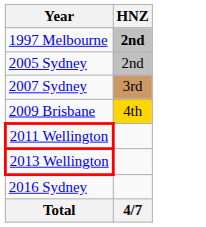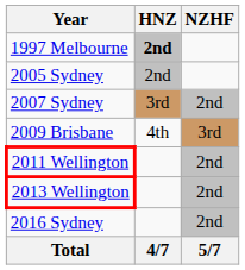 <table class="wikitable" style="text-align: center;">
 <tr>
 <th>Year</th>
 <th>HNZ</th>
+<th>NZHF</th>
 </tr>
 <tr>
 <td align=left> <a href='#'>1997 Melbourne</a></td>
 <td bgcolor=silver><strong>2nd</strong></td>
+<td></td>
 </tr>
 <tr>
 <td align=left> <a href='#'>2005 Sydney</a></td>
 <td bgcolor=silver>2nd</td>
+<td></td>
 </tr>
 <tr>
 <td align=left> <a href='#'>2007 Sydney</a></td>
 <td bgcolor=#cc9966>3rd</td>
+<td bgcolor=silver>2nd</td>
 </tr>
 <tr>
 <td align=left> <a href='#'>2009 Brisbane</a></td>
-<td style="background: gold;">4th</td>
+<td>4th</td>
+<td bgcolor=#cc9966>3rd</td>
 </tr>
 <tr>
 <td style="border: 3px solid red" align=left> <a href='#'>2011 Wellington</a></td>
 <td></td>
+<td bgcolor=silver>2nd</td>
 </tr>
 <tr>
 <td style="border: 3px solid red" align=left> <a href='#'>2013 Wellington</a></td>
 <td></td>
+<td bgcolor=silver>2nd</td>
 </tr>
 <tr>
 <td align=left> <a href='#'>2016 Sydney</a></td>
 <td></td>
+<td bgcolor=silver>2nd</td>
 </tr>
 <tr>
 <th>Total</th>
 <th>4/7</th>
+<th>5/7</th>
 </tr>
 </table>
